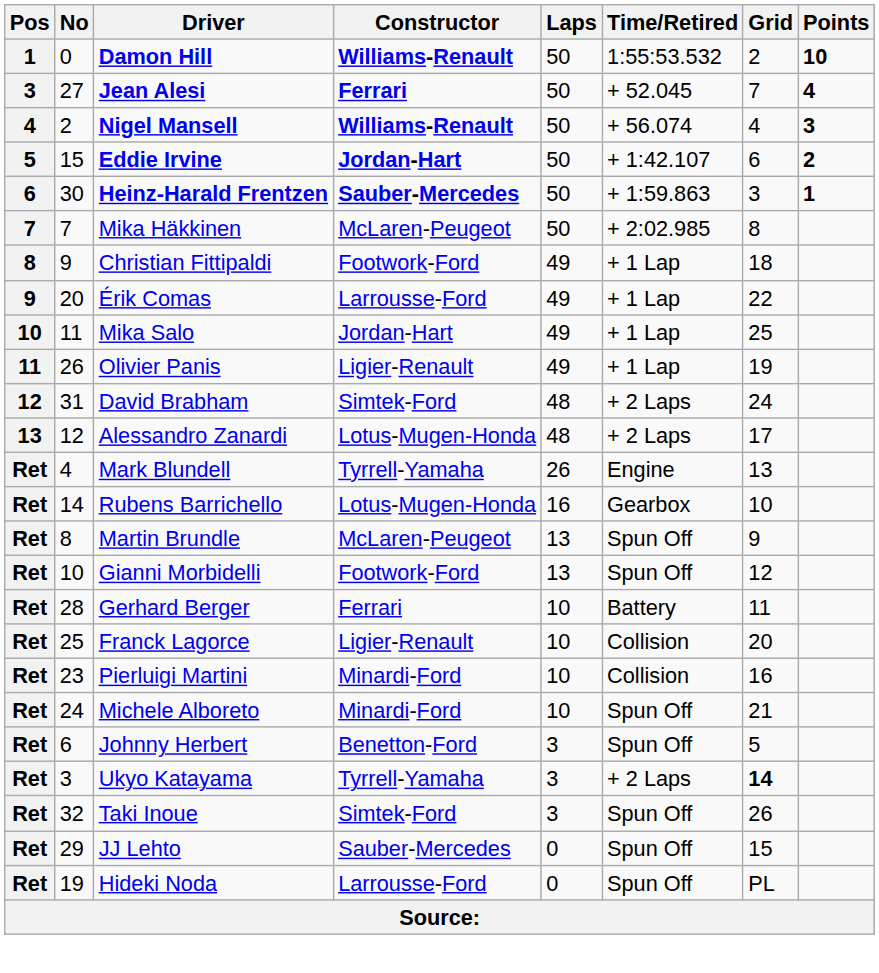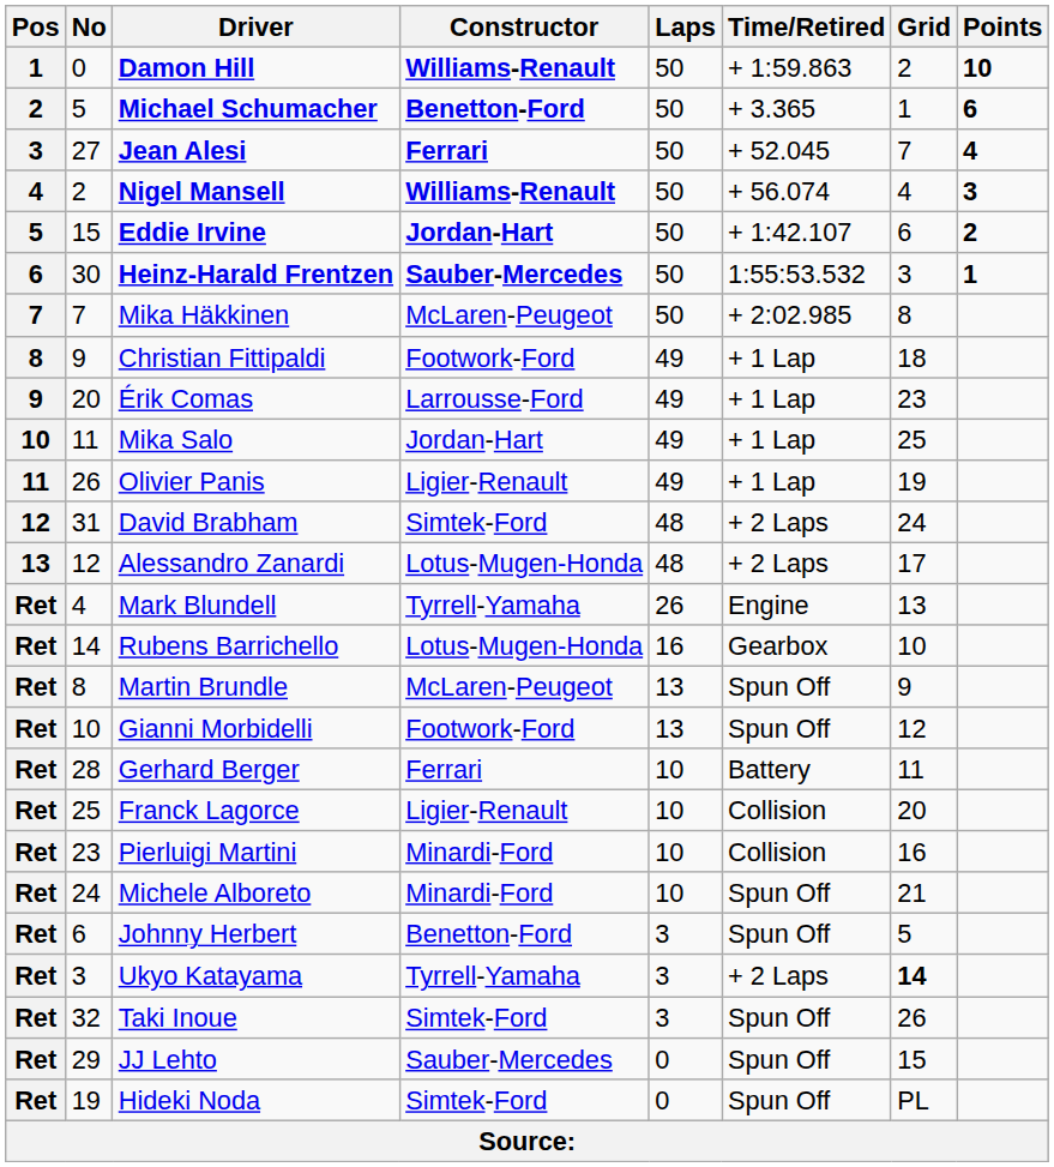 <table class="wikitable" style="font-size: 95%;">
 <tr>
 <th>Pos</th>
 <th>No</th>
 <th>Driver</th>
 <th>Constructor</th>
 <th>Laps</th>
 <th>Time/Retired</th>
 <th>Grid</th>
 <th>Points</th>
 </tr>
 <tr>
 <th>1</th>
 <td>0</td>
 <td> <strong><a href='#'>Damon Hill</a></strong></td>
 <td><strong><a href='#'>Williams</a>-<a href='#'>Renault</a></strong></td>
 <td>50</td>
-<td>1:55:53.532</td>
+<td>+ 1:59.863</td>
 <td>2</td>
 <td><strong>10</strong></td>
+</tr>
+<tr>
+<th>2</th>
+<td>5</td>
+<td> <strong><a href='#'>Michael Schumacher</a></strong></td>
+<td><strong><a href='#'>Benetton</a>-<a href='#'>Ford</a></strong></td>
+<td>50</td>
+<td>+ 3.365</td>
+<td>1</td>
+<td><strong>6</strong></td>
 </tr>
 <tr>
 <th>3</th>
 <td>27</td>
 <td> <strong><a href='#'>Jean Alesi</a></strong></td>
 <td><strong><a href='#'>Ferrari</a></strong></td>
 <td>50</td>
 <td>+ 52.045</td>
 <td>7</td>
 <td><strong>4</strong></td>
 </tr>
 <tr>
 <th>4</th>
 <td>2</td>
 <td> <strong><a href='#'>Nigel Mansell</a></strong></td>
 <td><strong><a href='#'>Williams</a>-<a href='#'>Renault</a></strong></td>
 <td>50</td>
 <td>+ 56.074</td>
 <td>4</td>
 <td><strong>3</strong></td>
 </tr>
 <tr>
 <th>5</th>
 <td>15</td>
 <td> <strong><a href='#'>Eddie Irvine</a></strong></td>
 <td><strong><a href='#'>Jordan</a>-<a href='#'>Hart</a></strong></td>
 <td>50</td>
 <td>+ 1:42.107</td>
 <td>6</td>
 <td><strong>2</strong></td>
 </tr>
 <tr>
 <th>6</th>
 <td>30</td>
 <td> <strong><a href='#'>Heinz-Harald Frentzen</a></strong></td>
 <td><strong><a href='#'>Sauber</a>-<a href='#'>Mercedes</a></strong></td>
 <td>50</td>
-<td>+ 1:59.863</td>
+<td>1:55:53.532</td>
 <td>3</td>
 <td><strong>1</strong></td>
 </tr>
 <tr>
 <th>7</th>
 <td>7</td>
 <td> <a href='#'>Mika Häkkinen</a></td>
 <td><a href='#'>McLaren</a>-<a href='#'>Peugeot</a></td>
 <td>50</td>
 <td>+ 2:02.985</td>
 <td>8</td>
 <td> </td>
 </tr>
 <tr>
 <th>8</th>
 <td>9</td>
 <td> <a href='#'>Christian Fittipaldi</a></td>
 <td><a href='#'>Footwork</a>-<a href='#'>Ford</a></td>
 <td>49</td>
 <td>+ 1 Lap</td>
 <td>18</td>
 <td> </td>
 </tr>
 <tr>
 <th>9</th>
 <td>20</td>
 <td> <a href='#'>Érik Comas</a></td>
 <td><a href='#'>Larrousse</a>-<a href='#'>Ford</a></td>
 <td>49</td>
 <td>+ 1 Lap</td>
-<td>22</td>
+<td>23</td>
 <td> </td>
 </tr>
 <tr>
 <th>10</th>
 <td>11</td>
 <td> <a href='#'>Mika Salo</a></td>
 <td><a href='#'>Jordan</a>-<a href='#'>Hart</a></td>
 <td>49</td>
 <td>+ 1 Lap</td>
 <td>25</td>
 <td> </td>
 </tr>
 <tr>
 <th>11</th>
 <td>26</td>
 <td> <a href='#'>Olivier Panis</a></td>
 <td><a href='#'>Ligier</a>-<a href='#'>Renault</a></td>
 <td>49</td>
 <td>+ 1 Lap</td>
 <td>19</td>
 <td> </td>
 </tr>
 <tr>
 <th>12</th>
 <td>31</td>
 <td> <a href='#'>David Brabham</a></td>
 <td><a href='#'>Simtek</a>-<a href='#'>Ford</a></td>
 <td>48</td>
 <td>+ 2 Laps</td>
 <td>24</td>
 <td> </td>
 </tr>
 <tr>
 <th>13</th>
 <td>12</td>
 <td> <a href='#'>Alessandro Zanardi</a></td>
 <td><a href='#'>Lotus</a>-<a href='#'>Mugen-Honda</a></td>
 <td>48</td>
 <td>+ 2 Laps</td>
 <td>17</td>
 <td> </td>
 </tr>
 <tr>
 <th>Ret</th>
 <td>4</td>
 <td> <a href='#'>Mark Blundell</a></td>
 <td><a href='#'>Tyrrell</a>-<a href='#'>Yamaha</a></td>
 <td>26</td>
 <td>Engine</td>
 <td>13</td>
 <td> </td>
 </tr>
 <tr>
 <th>Ret</th>
 <td>14</td>
 <td> <a href='#'>Rubens Barrichello</a></td>
 <td><a href='#'>Lotus</a>-<a href='#'>Mugen-Honda</a></td>
 <td>16</td>
 <td>Gearbox</td>
 <td>10</td>
 <td> </td>
 </tr>
 <tr>
 <th>Ret</th>
 <td>8</td>
 <td> <a href='#'>Martin Brundle</a></td>
 <td><a href='#'>McLaren</a>-<a href='#'>Peugeot</a></td>
 <td>13</td>
 <td>Spun Off</td>
 <td>9</td>
 <td> </td>
 </tr>
 <tr>
 <th>Ret</th>
 <td>10</td>
 <td> <a href='#'>Gianni Morbidelli</a></td>
 <td><a href='#'>Footwork</a>-<a href='#'>Ford</a></td>
 <td>13</td>
 <td>Spun Off</td>
 <td>12</td>
 <td> </td>
 </tr>
 <tr>
 <th>Ret</th>
 <td>28</td>
 <td> <a href='#'>Gerhard Berger</a></td>
 <td><a href='#'>Ferrari</a></td>
 <td>10</td>
 <td>Battery</td>
 <td>11</td>
 <td> </td>
 </tr>
 <tr>
 <th>Ret</th>
 <td>25</td>
 <td> <a href='#'>Franck Lagorce</a></td>
 <td><a href='#'>Ligier</a>-<a href='#'>Renault</a></td>
 <td>10</td>
 <td>Collision</td>
 <td>20</td>
 <td> </td>
 </tr>
 <tr>
 <th>Ret</th>
 <td>23</td>
 <td> <a href='#'>Pierluigi Martini</a></td>
 <td><a href='#'>Minardi</a>-<a href='#'>Ford</a></td>
 <td>10</td>
 <td>Collision</td>
 <td>16</td>
 <td> </td>
 </tr>
 <tr>
 <th>Ret</th>
 <td>24</td>
 <td> <a href='#'>Michele Alboreto</a></td>
 <td><a href='#'>Minardi</a>-<a href='#'>Ford</a></td>
 <td>10</td>
 <td>Spun Off</td>
 <td>21</td>
 <td> </td>
 </tr>
 <tr>
 <th>Ret</th>
 <td>6</td>
 <td> <a href='#'>Johnny Herbert</a></td>
 <td><a href='#'>Benetton</a>-<a href='#'>Ford</a></td>
 <td>3</td>
 <td>Spun Off</td>
 <td>5</td>
 <td> </td>
 </tr>
 <tr>
 <th>Ret</th>
 <td>3</td>
 <td> <a href='#'>Ukyo Katayama</a></td>
 <td><a href='#'>Tyrrell</a>-<a href='#'>Yamaha</a></td>
 <td>3</td>
 <td>+ 2 Laps</td>
 <td><strong>14</strong></td>
 <td> </td>
 </tr>
 <tr>
 <th>Ret</th>
 <td>32</td>
 <td> <a href='#'>Taki Inoue</a></td>
 <td><a href='#'>Simtek</a>-<a href='#'>Ford</a></td>
 <td>3</td>
 <td>Spun Off</td>
 <td>26</td>
 <td> </td>
 </tr>
 <tr>
 <th>Ret</th>
 <td>29</td>
 <td> <a href='#'>JJ Lehto</a></td>
 <td><a href='#'>Sauber</a>-<a href='#'>Mercedes</a></td>
 <td>0</td>
 <td>Spun Off</td>
 <td>15</td>
 <td> </td>
 </tr>
 <tr>
 <th>Ret</th>
 <td>19</td>
 <td> <a href='#'>Hideki Noda</a></td>
-<td><a href='#'>Larrousse</a>-<a href='#'>Ford</a></td>
+<td><a href='#'>Simtek</a>-<a href='#'>Ford</a></td>
 <td>0</td>
 <td>Spun Off</td>
 <td>PL</td>
 <td> </td>
 </tr>
 <tr>
 <th colspan="8">Source:</th>
 </tr>
 </table>
